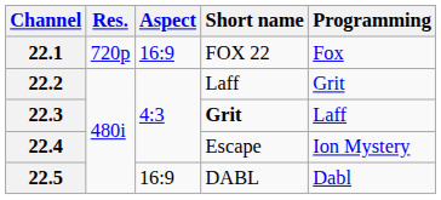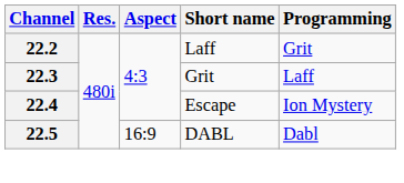 <table class="wikitable">
 <tr>
 <th scope = "col"><a href='#'>Channel</a></th>
 <th scope = "col"><a href='#'>Res.</a></th>
 <th scope = "col"><a href='#'>Aspect</a></th>
 <th scope = "col">Short name</th>
 <th scope = "col">Programming</th>
-</tr>
-<tr>
-<th scope = "row">22.1</th>
-<td><a href='#'>720p</a></td>
-<td><a href='#'>16:9</a></td>
-<td>FOX 22</td>
-<td><a href='#'>Fox</a></td>
 </tr>
 <tr>
 <th scope = "row">22.2</th>
 <td rowspan=4><a href='#'>480i</a></td>
 <td rowspan=3><a href='#'>4:3</a></td>
 <td>Laff</td>
 <td><a href='#'>Grit</a></td>
 </tr>
 <tr>
 <th scope = "row">22.3</th>
-<td><strong>Grit</strong></td>
+<td>Grit</td>
 <td><a href='#'>Laff</a></td>
 </tr>
 <tr>
 <th scope = "row">22.4</th>
 <td>Escape</td>
 <td><a href='#'>Ion Mystery</a></td>
 </tr>
 <tr>
 <th scope = "row">22.5</th>
 <td>16:9</td>
 <td>DABL</td>
 <td><a href='#'>Dabl</a></td>
 </tr>
 </table>
